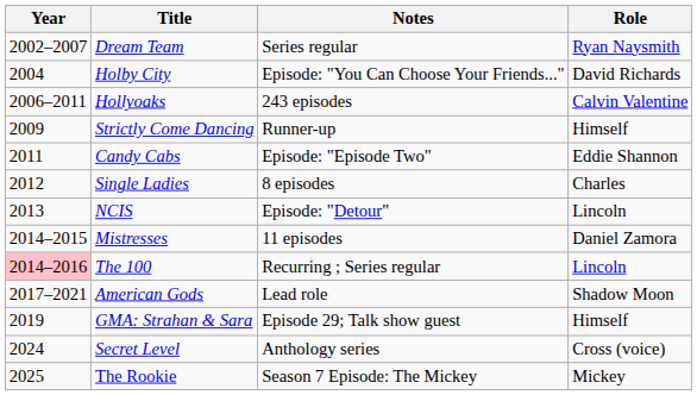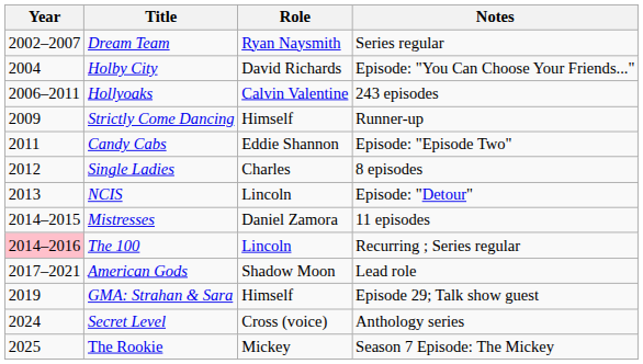 <table class="wikitable sortable">
 <tr>
 <th>Year</th>
 <th>Title</th>
+<th>Role</th>
 <th class="unsortable">Notes</th>
-<th>Role</th>
 </tr>
 <tr>
 <td>2002–2007</td>
 <td><em><a href='#'>Dream Team</a></em></td>
+<td><a href='#'>Ryan Naysmith</a></td>
 <td>Series regular </td>
-<td><a href='#'>Ryan Naysmith</a></td>
 </tr>
 <tr>
 <td>2004</td>
 <td><em><a href='#'>Holby City</a></em></td>
+<td>David Richards</td>
 <td>Episode: "You Can Choose Your Friends..."</td>
-<td>David Richards</td>
 </tr>
 <tr>
 <td>2006–2011</td>
 <td><em><a href='#'>Hollyoaks</a></em></td>
+<td><a href='#'>Calvin Valentine</a></td>
 <td>243 episodes</td>
-<td><a href='#'>Calvin Valentine</a></td>
 </tr>
 <tr>
 <td>2009</td>
 <td><em><a href='#'>Strictly Come Dancing</a></em></td>
+<td>Himself </td>
 <td>Runner-up </td>
-<td>Himself </td>
 </tr>
 <tr>
 <td>2011</td>
 <td><em><a href='#'>Candy Cabs</a></em></td>
+<td>Eddie Shannon</td>
 <td>Episode: "Episode Two"</td>
-<td>Eddie Shannon</td>
 </tr>
 <tr>
 <td>2012</td>
 <td><em><a href='#'>Single Ladies</a></em></td>
+<td>Charles</td>
 <td>8 episodes</td>
-<td>Charles</td>
 </tr>
 <tr>
 <td>2013</td>
 <td><em><a href='#'>NCIS</a></em></td>
+<td>Lincoln</td>
 <td>Episode: "<a href='#'>Detour</a>"</td>
-<td>Lincoln</td>
 </tr>
 <tr>
 <td>2014–2015</td>
 <td><em><a href='#'>Mistresses</a></em></td>
+<td>Daniel Zamora</td>
 <td>11 episodes</td>
-<td>Daniel Zamora</td>
 </tr>
 <tr>
 <td style="background: pink;">2014–2016</td>
 <td><em><a href='#'>The 100</a></em></td>
+<td><a href='#'>Lincoln</a></td>
 <td>Recurring ; Series regular </td>
-<td><a href='#'>Lincoln</a></td>
 </tr>
 <tr>
 <td>2017–2021</td>
 <td><em><a href='#'>American Gods</a></em></td>
+<td>Shadow Moon</td>
 <td>Lead role</td>
-<td>Shadow Moon</td>
 </tr>
 <tr>
 <td>2019</td>
 <td><em><a href='#'>GMA: Strahan & Sara</a></em></td>
+<td>Himself</td>
 <td>Episode 29; Talk show guest</td>
-<td>Himself</td>
 </tr>
 <tr>
 <td>2024</td>
 <td><em><a href='#'>Secret Level</a></em></td>
+<td>Cross (voice)</td>
 <td>Anthology series</td>
-<td>Cross (voice)</td>
 </tr>
 <tr>
 <td>2025</td>
 <td><a href='#'>The Rookie</a></td>
+<td>Mickey</td>
 <td>Season 7 Episode: The Mickey</td>
-<td>Mickey</td>
 </tr>
 </table>
